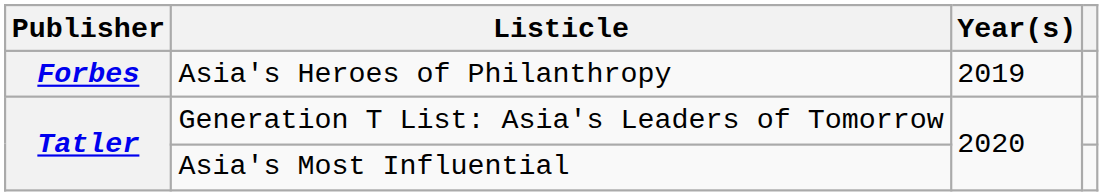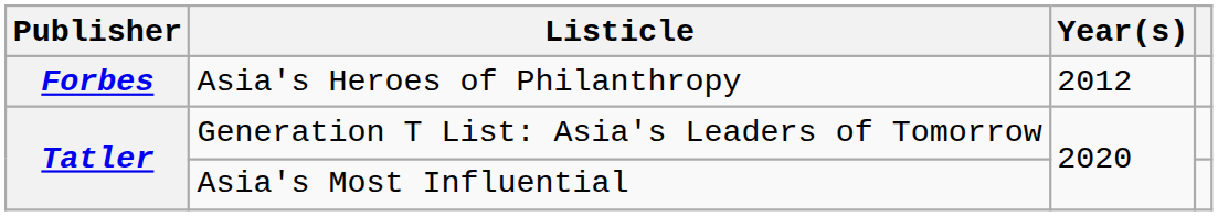 <table class="wikitable plainrowheaders sortable" style="margin-right: 0;">
 <tr>
 <th scope="col">Publisher</th>
 <th scope="col">Listicle</th>
 <th scope="col">Year(s)</th>
 <th scope="col" class="unsortable"></th>
 </tr>
 <tr>
 <th scope="row"><em><a href='#'>Forbes</a></em></th>
 <td>Asia's Heroes of Philanthropy</td>
-<td>2019</td>
+<td>2012</td>
 <td align="center"></td>
 </tr>
 <tr>
 <th scope="rowgroup" rowspan="2"><em><a href='#'>Tatler</a></em></th>
 <td>Generation T List: Asia's Leaders of Tomorrow</td>
 <td rowspan="2">2020</td>
 <td align="center"></td>
 </tr>
 <tr>
 <td>Asia's Most Influential</td>
 <td align="center"></td>
 </tr>
 </table>
